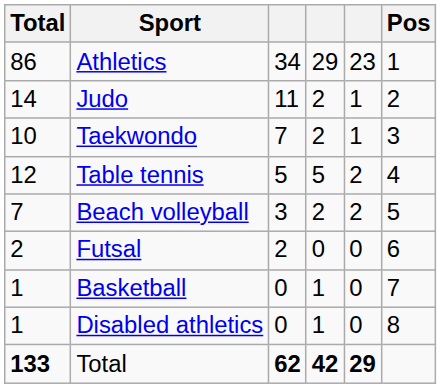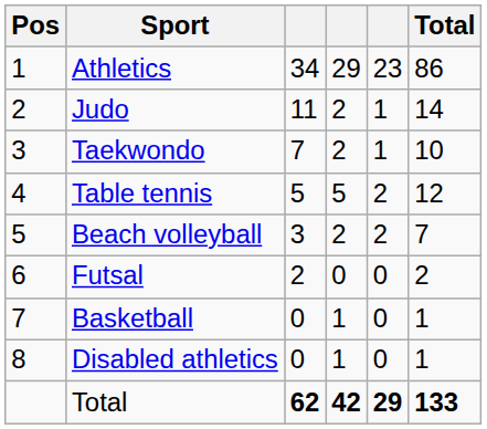 <table class="wikitable sortable">
 <tr>
-<th>Total</th>
+<th>Pos</th>
 <th>Sport</th>
 <th bgcolor="gold"></th>
 <th bgcolor="silver"></th>
 <th bgcolor="CC9966"></th>
-<th>Pos</th>
+<th>Total</th>
 </tr>
 <tr>
-<td>86</td>
+<td>1</td>
 <td><a href='#'>Athletics</a></td>
 <td>34</td>
 <td>29</td>
 <td>23</td>
-<td>1</td>
+<td>86</td>
 </tr>
 <tr>
-<td>14</td>
+<td>2</td>
 <td><a href='#'>Judo</a></td>
 <td>11</td>
 <td>2</td>
 <td>1</td>
-<td>2</td>
+<td>14</td>
 </tr>
 <tr>
-<td>10</td>
+<td>3</td>
 <td><a href='#'>Taekwondo</a></td>
 <td>7</td>
 <td>2</td>
 <td>1</td>
-<td>3</td>
+<td>10</td>
 </tr>
 <tr>
-<td>12</td>
+<td>4</td>
 <td><a href='#'>Table tennis</a></td>
 <td>5</td>
 <td>5</td>
 <td>2</td>
-<td>4</td>
+<td>12</td>
 </tr>
 <tr>
-<td>7</td>
+<td>5</td>
 <td><a href='#'>Beach volleyball</a></td>
 <td>3</td>
 <td>2</td>
 <td>2</td>
-<td>5</td>
+<td>7</td>
 </tr>
 <tr>
-<td>2</td>
+<td>6</td>
 <td><a href='#'>Futsal</a></td>
 <td>2</td>
 <td>0</td>
 <td>0</td>
-<td>6</td>
+<td>2</td>
 </tr>
 <tr>
-<td>1</td>
+<td>7</td>
 <td><a href='#'>Basketball</a></td>
 <td>0</td>
 <td>1</td>
 <td>0</td>
-<td>7</td>
+<td>1</td>
 </tr>
 <tr>
-<td>1</td>
+<td>8</td>
 <td><a href='#'>Disabled athletics</a></td>
 <td>0</td>
 <td>1</td>
 <td>0</td>
-<td>8</td>
+<td>1</td>
 </tr>
 <tr>
-<td><strong>133</strong></td>
+<td></td>
 <td>Total</td>
 <td><strong> 62 </strong></td>
 <td><strong> 42 </strong></td>
 <td><strong> 29 </strong></td>
-<td></td>
+<td><strong>133</strong></td>
 </tr>
 </table>
